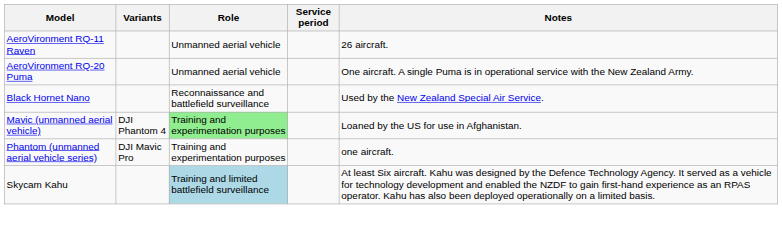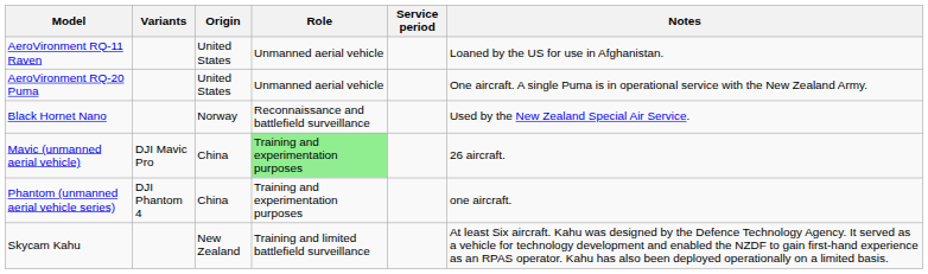 <table class="wikitable sortable">
 <tr>
 <th>Model</th>
 <th>Variants</th>
+<th>Origin</th>
 <th>Role</th>
 <th>Service period</th>
 <th>Notes</th>
 </tr>
 <tr>
 <td><a href='#'>AeroVironment RQ-11 Raven</a></td>
 <td></td>
+<td>United States</td>
 <td>Unmanned aerial vehicle</td>
 <td></td>
-<td>26 aircraft.</td>
+<td>Loaned by the US for use in Afghanistan.</td>
 </tr>
 <tr>
 <td><a href='#'>AeroVironment RQ-20 Puma</a></td>
 <td></td>
+<td>United States</td>
 <td>Unmanned aerial vehicle</td>
 <td></td>
 <td>One aircraft. A single Puma is in operational service with the New Zealand Army.</td>
 </tr>
 <tr>
 <td><a href='#'>Black Hornet Nano</a></td>
 <td></td>
+<td>Norway</td>
 <td>Reconnaissance and battlefield surveillance</td>
 <td></td>
 <td>Used by the <a href='#'>New Zealand Special Air Service</a>.</td>
 </tr>
 <tr>
 <td><a href='#'>Mavic (unmanned aerial vehicle)</a></td>
-<td>DJI Phantom 4</td>
+<td>DJI Mavic Pro</td>
+<td>China</td>
 <td style="background: lightgreen;">Training and experimentation purposes</td>
 <td></td>
-<td>Loaned by the US for use in Afghanistan.</td>
+<td>26 aircraft.</td>
 </tr>
 <tr>
 <td><a href='#'>Phantom (unmanned aerial vehicle series)</a></td>
-<td>DJI Mavic Pro</td>
+<td>DJI Phantom 4</td>
+<td>China</td>
 <td>Training and experimentation purposes</td>
 <td></td>
 <td>one aircraft.</td>
 </tr>
 <tr>
 <td>Skycam Kahu</td>
 <td></td>
-<td style="background: lightblue;">Training and limited battlefield surveillance</td>
+<td>New Zealand</td>
+<td>Training and limited battlefield surveillance</td>
 <td></td>
 <td>At least Six aircraft. Kahu was designed by the Defence Technology Agency. It served as a vehicle for technology development and enabled the NZDF to gain first-hand experience as an RPAS operator. Kahu has also been deployed operationally on a limited basis.</td>
 </tr>
 </table>
